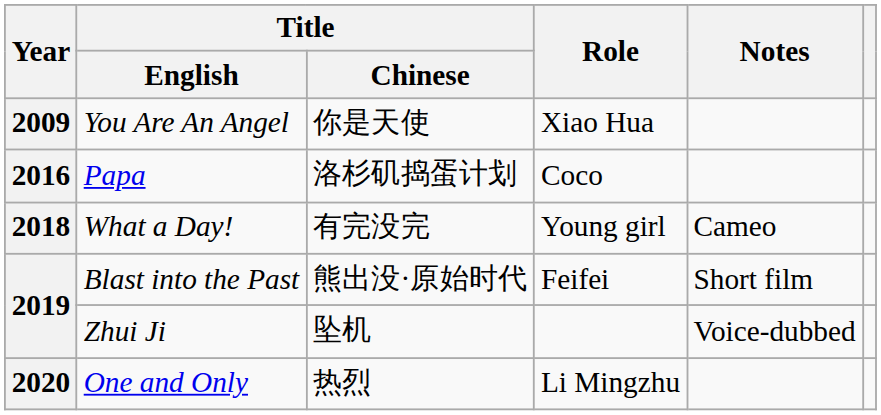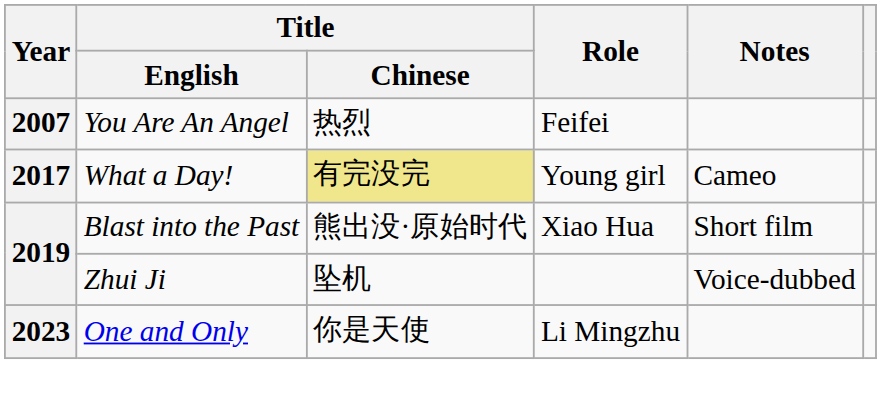 <table class="wikitable sortable plainrowheaders">
 <tr>
 <th scope="col" rowspan="2">Year</th>
 <th scope="col" colspan="2">Title</th>
 <th scope="col" rowspan="2">Role</th>
 <th scope="col" rowspan="2">Notes</th>
 <th scope="col" rowspan="2" class="unsortable"></th>
 </tr>
 <tr>
 <th scope="col">English</th>
 <th scope="col">Chinese</th>
 </tr>
 <tr>
-<th scope="row">2009</th>
+<th scope="row">2007</th>
 <td><em>You Are An Angel</em></td>
-<td>你是天使</td>
-<td>Xiao Hua</td>
+<td>热烈</td>
+<td>Feifei</td>
 <td></td>
 <td></td>
 </tr>
 <tr>
-<th scope="row">2016</th>
-<td><em><a href='#'>Papa</a></em></td>
-<td>洛杉矶捣蛋计划</td>
-<td>Coco</td>
-<td></td>
-<td></td>
-</tr>
-<tr>
-<th scope="row">2018</th>
+<th scope="row">2017</th>
 <td><em>What a Day!</em></td>
-<td>有完没完</td>
+<td style="background: khaki;">有完没完</td>
 <td>Young girl</td>
 <td>Cameo</td>
 <td></td>
 </tr>
 <tr>
 <th scope="row" rowspan=2>2019</th>
 <td><em>Blast into the Past</em></td>
 <td>熊出没·原始时代</td>
-<td>Feifei</td>
+<td>Xiao Hua</td>
 <td>Short film</td>
 <td></td>
 </tr>
 <tr>
 <td><em>Zhui Ji</em></td>
 <td>坠机</td>
 <td></td>
 <td>Voice-dubbed</td>
 <td></td>
 </tr>
 <tr>
-<th scope="row">2020</th>
+<th scope="row">2023</th>
 <td><a href='#'><em>One and Only</em></a></td>
-<td>热烈</td>
+<td>你是天使</td>
 <td>Li Mingzhu</td>
 <td></td>
 <td></td>
 </tr>
 </table>
